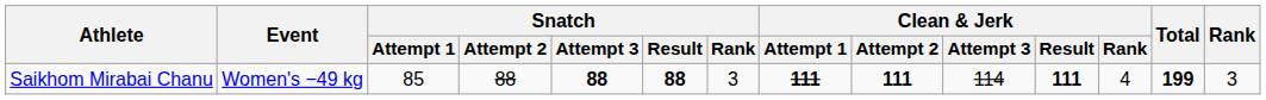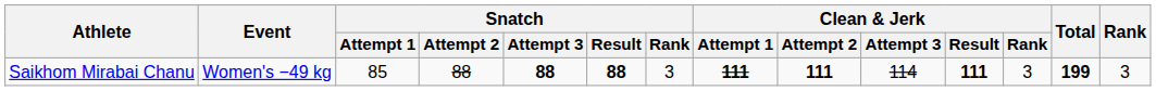 <table class="wikitable" style="font-size:90%">
 <tr>
 <th rowspan="2">Athlete</th>
 <th rowspan="2">Event</th>
 <th colspan="5">Snatch</th>
 <th colspan="5">Clean & Jerk</th>
 <th rowspan="2">Total</th>
 <th rowspan="2">Rank</th>
 </tr>
 <tr style="font-size:95%">
 <th>Attempt 1</th>
 <th>Attempt 2</th>
 <th>Attempt 3</th>
 <th>Result</th>
 <th>Rank</th>
 <th>Attempt 1</th>
 <th>Attempt 2</th>
 <th>Attempt 3</th>
 <th>Result</th>
 <th>Rank</th>
 </tr>
 <tr align=center>
 <td align=left><a href='#'>Saikhom Mirabai Chanu</a></td>
 <td align=left><a href='#'>Women's −49 kg</a></td>
 <td>85</td>
 <td><s>88</s></td>
 <td><strong>88</strong></td>
 <td><strong>88</strong></td>
 <td>3</td>
 <td><strong><s>111</s></strong></td>
 <td><strong>111</strong></td>
 <td><s>114</s></td>
 <td><strong>111</strong></td>
-<td>4</td>
+<td>3</td>
 <td><strong>199</strong></td>
 <td>3</td>
 </tr>
 </table>
